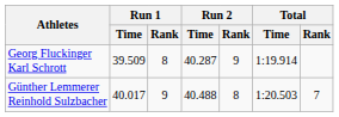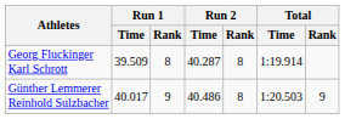 <table class="wikitable" border="1" style="font-size:90%">
 <tr>
 <th rowspan="2">Athletes</th>
 <th colspan="2">Run 1</th>
 <th colspan="2">Run 2</th>
 <th colspan="2">Total</th>
 </tr>
 <tr>
 <th>Time</th>
 <th>Rank</th>
 <th>Time</th>
 <th>Rank</th>
 <th>Time</th>
 <th>Rank</th>
 </tr>
 <tr>
 <td><a href='#'>Georg Fluckinger</a><br><a href='#'>Karl Schrott</a></td>
 <td align="center">39.509</td>
 <td align="center">8</td>
 <td align="center">40.287</td>
-<td align="center">9</td>
+<td align="center">8</td>
 <td align="center">1:19.914</td>
 <td align="center"></td>
 </tr>
 <tr>
 <td><a href='#'>Günther Lemmerer</a><br><a href='#'>Reinhold Sulzbacher</a></td>
 <td align="center">40.017</td>
 <td align="center">9</td>
-<td align="center">40.488</td>
+<td align="center">40.486</td>
 <td align="center">8</td>
 <td align="center">1:20.503</td>
-<td align="center">7</td>
+<td align="center">9</td>
 </tr>
 </table>
